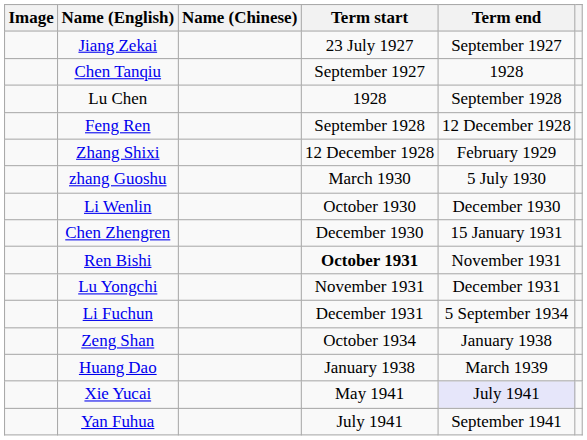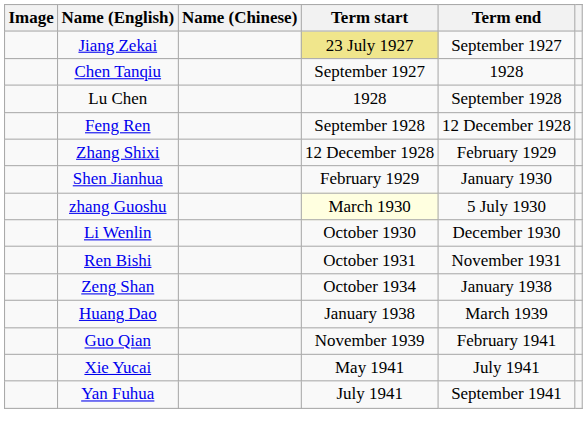 <table class="wikitable" style="text-align:center">
 <tr>
 <th>Image</th>
 <th>Name (English)</th>
 <th>Name (Chinese)</th>
 <th>Term start</th>
 <th>Term end</th>
 <th></th>
 </tr>
 <tr>
 <td></td>
 <td><a href='#'>Jiang Zekai</a></td>
 <td></td>
-<td>23 July 1927</td>
+<td style="background: khaki;">23 July 1927</td>
 <td>September 1927</td>
 <td></td>
 </tr>
 <tr>
 <td></td>
 <td><a href='#'>Chen Tanqiu</a></td>
 <td></td>
 <td>September 1927</td>
 <td>1928</td>
 <td></td>
 </tr>
 <tr>
 <td></td>
 <td>Lu Chen</td>
 <td></td>
 <td>1928</td>
 <td>September 1928</td>
 <td></td>
 </tr>
 <tr>
 <td></td>
 <td><a href='#'>Feng Ren</a></td>
 <td></td>
 <td>September 1928</td>
 <td>12 December 1928</td>
 <td></td>
 </tr>
 <tr>
 <td></td>
 <td><a href='#'>Zhang Shixi</a></td>
 <td></td>
 <td>12 December 1928</td>
 <td>February 1929</td>
 <td></td>
 </tr>
 <tr>
 <td></td>
+<td><a href='#'>Shen Jianhua</a></td>
+<td></td>
+<td>February 1929</td>
+<td>January 1930</td>
+<td></td>
+</tr>
+<tr>
+<td></td>
 <td><a href='#'>zhang Guoshu</a></td>
 <td></td>
-<td>March 1930</td>
+<td style="background: lightyellow;">March 1930</td>
 <td>5 July 1930</td>
 <td></td>
 </tr>
 <tr>
 <td></td>
 <td><a href='#'>Li Wenlin</a></td>
 <td></td>
 <td>October 1930</td>
 <td>December 1930</td>
 <td></td>
 </tr>
 <tr>
 <td></td>
-<td><a href='#'>Chen Zhengren</a></td>
-<td></td>
-<td>December 1930</td>
-<td>15 January 1931</td>
-<td></td>
-</tr>
-<tr>
-<td></td>
 <td><a href='#'>Ren Bishi</a></td>
 <td></td>
-<td><strong>October 1931</strong></td>
+<td>October 1931</td>
 <td>November 1931</td>
-<td></td>
-</tr>
-<tr>
-<td></td>
-<td><a href='#'>Lu Yongchi</a></td>
-<td></td>
-<td>November 1931</td>
-<td>December 1931</td>
-<td></td>
-</tr>
-<tr>
-<td></td>
-<td><a href='#'>Li Fuchun</a></td>
-<td></td>
-<td>December 1931</td>
-<td>5 September 1934</td>
 <td></td>
 </tr>
 <tr>
 <td></td>
 <td><a href='#'>Zeng Shan</a></td>
 <td></td>
 <td>October 1934</td>
 <td>January 1938</td>
 <td></td>
 </tr>
 <tr>
 <td></td>
 <td><a href='#'>Huang Dao</a></td>
 <td></td>
 <td>January 1938</td>
 <td>March 1939</td>
 <td></td>
 </tr>
 <tr>
 <td></td>
+<td><a href='#'>Guo Qian</a></td>
+<td></td>
+<td>November 1939</td>
+<td>February 1941</td>
+<td></td>
+</tr>
+<tr>
+<td></td>
 <td><a href='#'>Xie Yucai</a></td>
 <td></td>
 <td>May 1941</td>
-<td style="background: lavender;">July 1941</td>
+<td>July 1941</td>
 <td></td>
 </tr>
 <tr>
 <td></td>
 <td><a href='#'>Yan Fuhua</a></td>
 <td></td>
 <td>July 1941</td>
 <td>September 1941</td>
 <td></td>
 </tr>
 </table>
